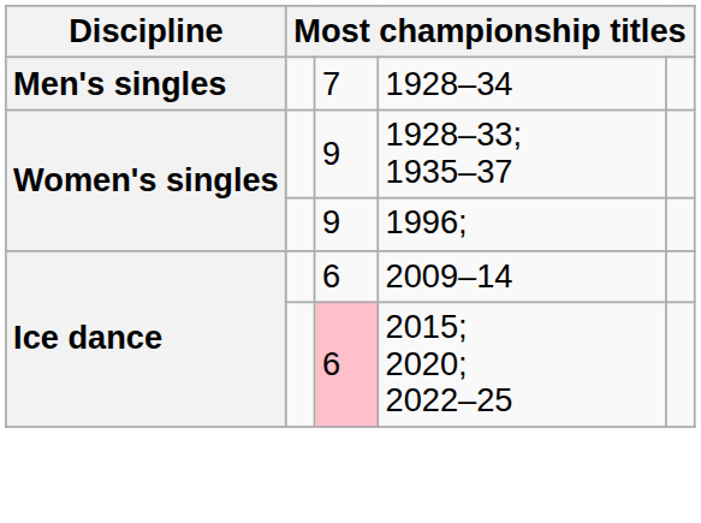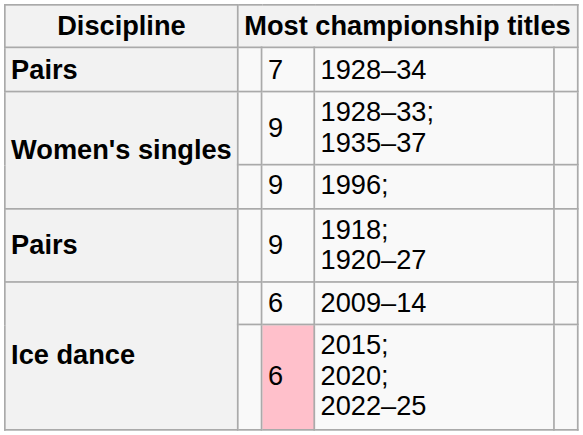 <table class="wikitable unsortable" style="text-align:left">
 <tr>
 <th scope="col">Discipline</th>
 <th colspan="4" scope="col">Most championship titles</th>
 </tr>
 <tr>
-<th scope="row" style="text-align:left">Men's singles</th>
+<th scope="row" style="text-align:left">Pairs</th>
 <td></td>
 <td>7</td>
 <td>1928–34</td>
 <td></td>
 </tr>
 <tr>
 <th rowspan="2" scope="row" style="text-align:left">Women's singles</th>
 <td></td>
 <td>9</td>
 <td>1928–33;<br>1935–37</td>
 <td></td>
 </tr>
 <tr>
 <td></td>
 <td>9</td>
 <td>1996;<br></td>
 <td></td>
 </tr>
 <tr>
+<th scope="row" style="text-align:left">Pairs</th>
+<td></td>
+<td>9</td>
+<td>1918;<br>1920–27</td>
+<td></td>
+</tr>
+<tr>
 <th rowspan="2" scope="row" style="text-align:left">Ice dance</th>
 <td></td>
 <td>6</td>
 <td>2009–14</td>
 <td></td>
 </tr>
 <tr>
 <td></td>
 <td style="background: pink;">6</td>
 <td>2015;<br>2020;<br>2022–25</td>
 <td></td>
 </tr>
 </table>
